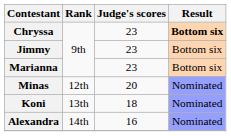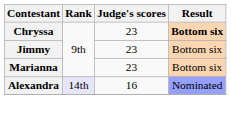 <table class="wikitable sortable plainrowheaders" style="text-align:center;">
 <tr>
 <th scope="col">Contestant</th>
 <th scope="col">Rank</th>
 <th scope="col">Judge's scores</th>
 <th scope="col">Result</th>
 </tr>
 <tr>
 <th scope="row">Chryssa</th>
 <td rowspan="3">9th</td>
 <td>23</td>
 <td style="background:#fdd5b1"><strong>Bottom six</strong></td>
 </tr>
 <tr>
 <th scope="row">Jimmy</th>
 <td>23</td>
 <td style="background:#fdd5b1">Bottom six</td>
 </tr>
 <tr>
 <th scope="row">Marianna</th>
 <td>23</td>
 <td style="background:#fdd5b1">Bottom six</td>
 </tr>
 <tr>
-<th scope="row">Minas</th>
-<td>12th</td>
-<td>20</td>
-<td style="background:#959ffd">Nominated</td>
-</tr>
-<tr>
-<th scope="row">Koni</th>
-<td>13th</td>
-<td>18</td>
-<td style="background:#959ffd">Nominated</td>
-</tr>
-<tr>
 <th scope="row">Alexandra</th>
-<td>14th</td>
+<td style="background: lavender;">14th</td>
 <td>16</td>
 <td style="background:#959ffd">Nominated</td>
 </tr>
 <tr>
 </tr>
 </table>
